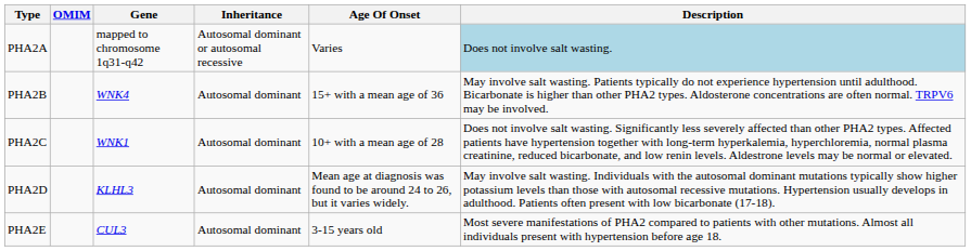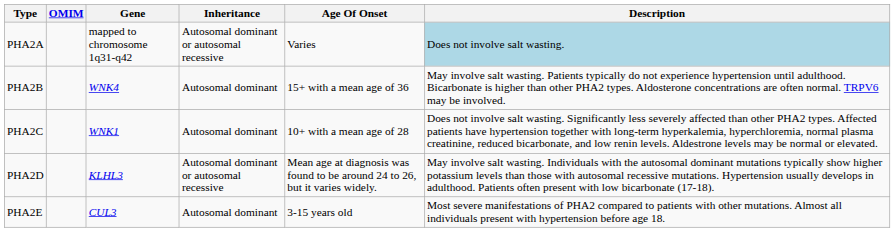 <table class="wikitable">
 <tr>
 <th>Type</th>
 <th><a href='#'>OMIM</a></th>
 <th>Gene</th>
 <th>Inheritance</th>
 <th>Age Of Onset</th>
 <th>Description</th>
 </tr>
 <tr>
 <td>PHA2A</td>
 <td></td>
 <td>mapped to chromosome 1q31-q42</td>
 <td>Autosomal dominant or autosomal recessive</td>
 <td>Varies</td>
 <td style="background: lightblue;">Does not involve salt wasting.</td>
 </tr>
 <tr>
 <td>PHA2B</td>
 <td></td>
 <td><em><a href='#'>WNK4</a></em></td>
 <td>Autosomal dominant</td>
 <td>15+ with a mean age of 36</td>
 <td>May involve salt wasting. Patients typically do not experience hypertension until adulthood. Bicarbonate is higher than other PHA2 types. Aldosterone concentrations are often normal. <a href='#'>TRPV6</a> may be involved.</td>
 </tr>
 <tr>
 <td>PHA2C</td>
 <td></td>
 <td><em><a href='#'>WNK1</a></em></td>
 <td>Autosomal dominant</td>
 <td>10+ with a mean age of 28</td>
 <td>Does not involve salt wasting. Significantly less severely affected than other PHA2 types. Affected patients have hypertension together with long-term hyperkalemia, hyperchloremia, normal plasma creatinine, reduced bicarbonate, and low renin levels. Aldestrone levels may be normal or elevated.</td>
 </tr>
 <tr>
 <td>PHA2D</td>
 <td></td>
 <td><em><a href='#'>KLHL3</a></em></td>
-<td>Autosomal dominant</td>
+<td>Autosomal dominant or autosomal recessive</td>
 <td>Mean age at diagnosis was found to be around 24 to 26, but it varies widely.</td>
 <td>May involve salt wasting. Individuals with the autosomal dominant mutations typically show higher potassium levels than those with autosomal recessive mutations. Hypertension usually develops in adulthood. Patients often present with low bicarbonate (17-18).</td>
 </tr>
 <tr>
 <td>PHA2E</td>
 <td></td>
 <td><em><a href='#'>CUL3</a></em></td>
 <td>Autosomal dominant</td>
 <td>3-15 years old</td>
 <td>Most severe manifestations of PHA2 compared to patients with other mutations. Almost all individuals present with hypertension before age 18.</td>
 </tr>
 </table>
